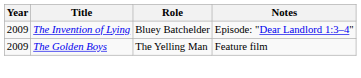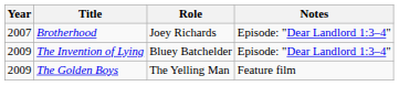 <table class="wikitable">
 <tr>
 <th>Year</th>
 <th>Title</th>
 <th>Role</th>
 <th>Notes</th>
+</tr>
+<tr>
+<td>2007</td>
+<td><em><a href='#'>Brotherhood</a></em></td>
+<td>Joey Richards</td>
+<td>Episode: "<a href='#'>Dear Landlord 1:3–4</a>"</td>
 </tr>
 <tr>
 <td>2009</td>
 <td><em><a href='#'>The Invention of Lying</a></em></td>
 <td>Bluey Batchelder</td>
 <td>Episode: "<a href='#'>Dear Landlord 1:3–4</a>"</td>
 </tr>
 <tr>
 <td>2009</td>
 <td><em><a href='#'>The Golden Boys</a></em></td>
 <td>The Yelling Man</td>
 <td>Feature film</td>
 </tr>
 </table>
